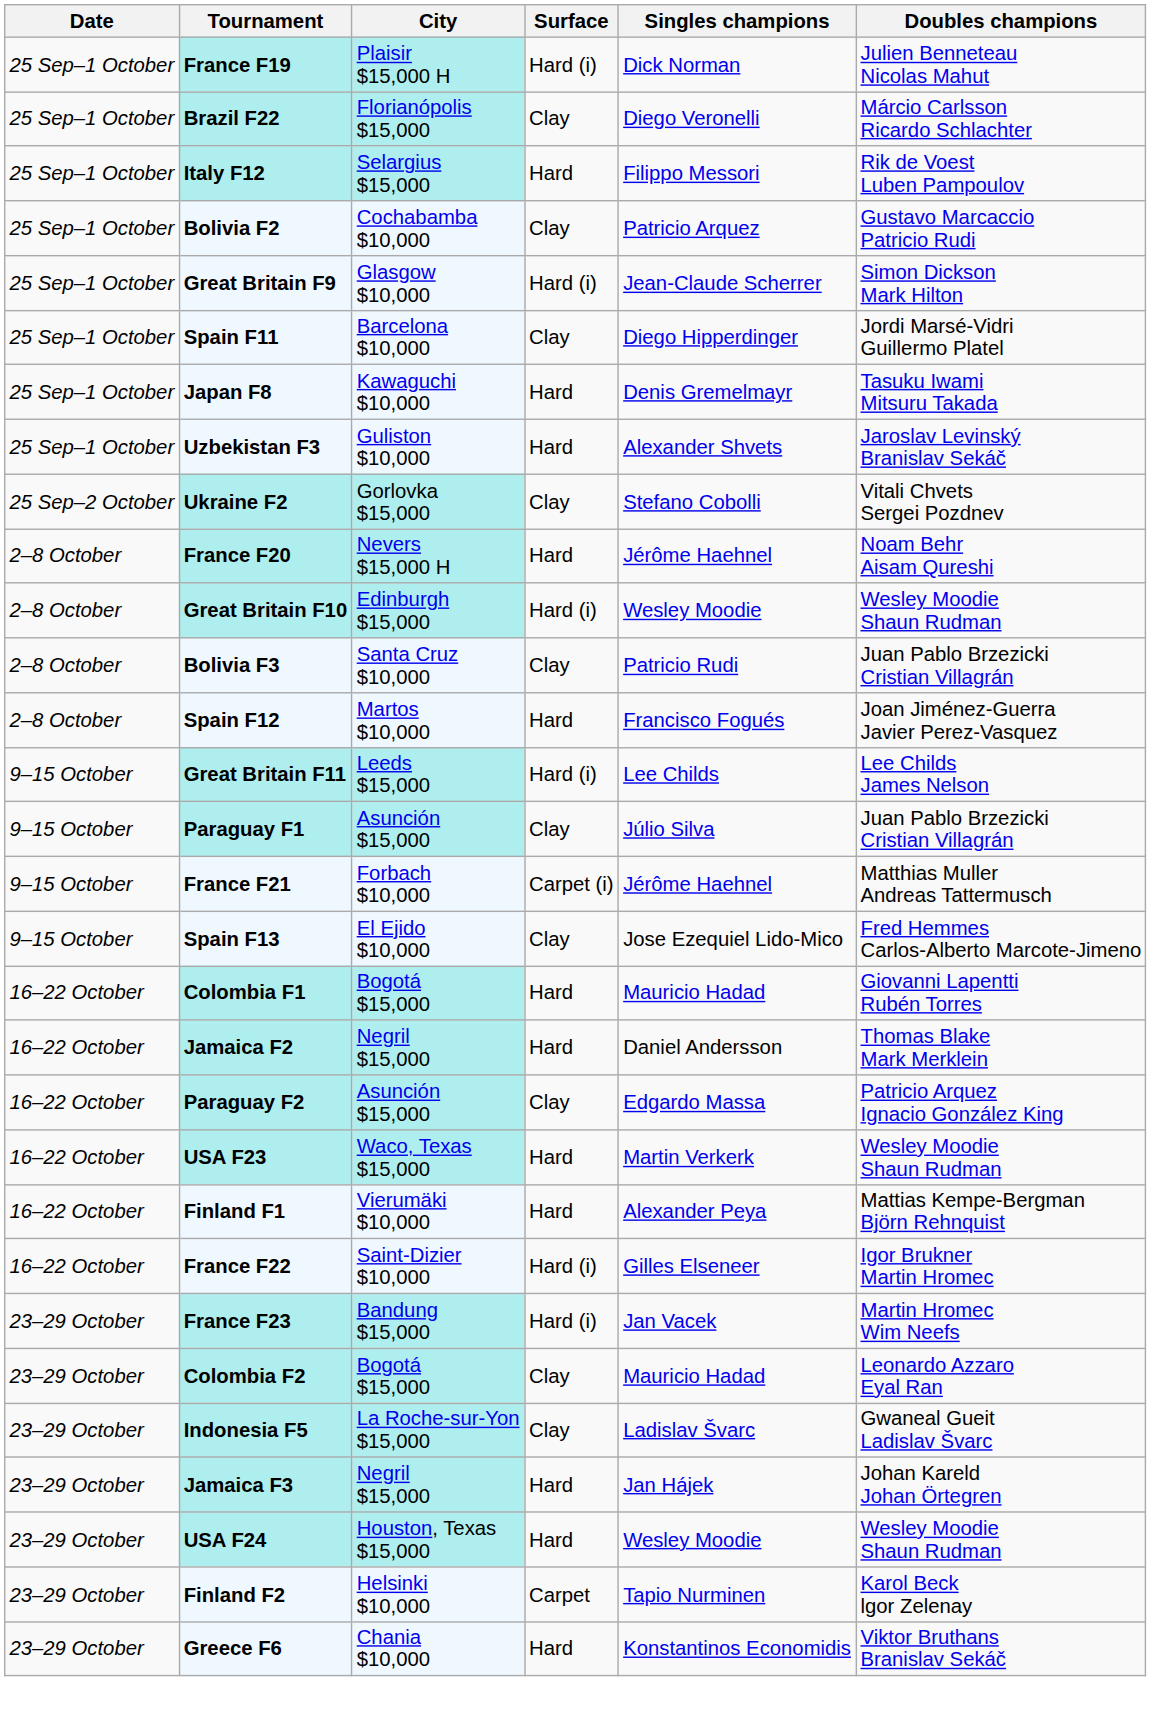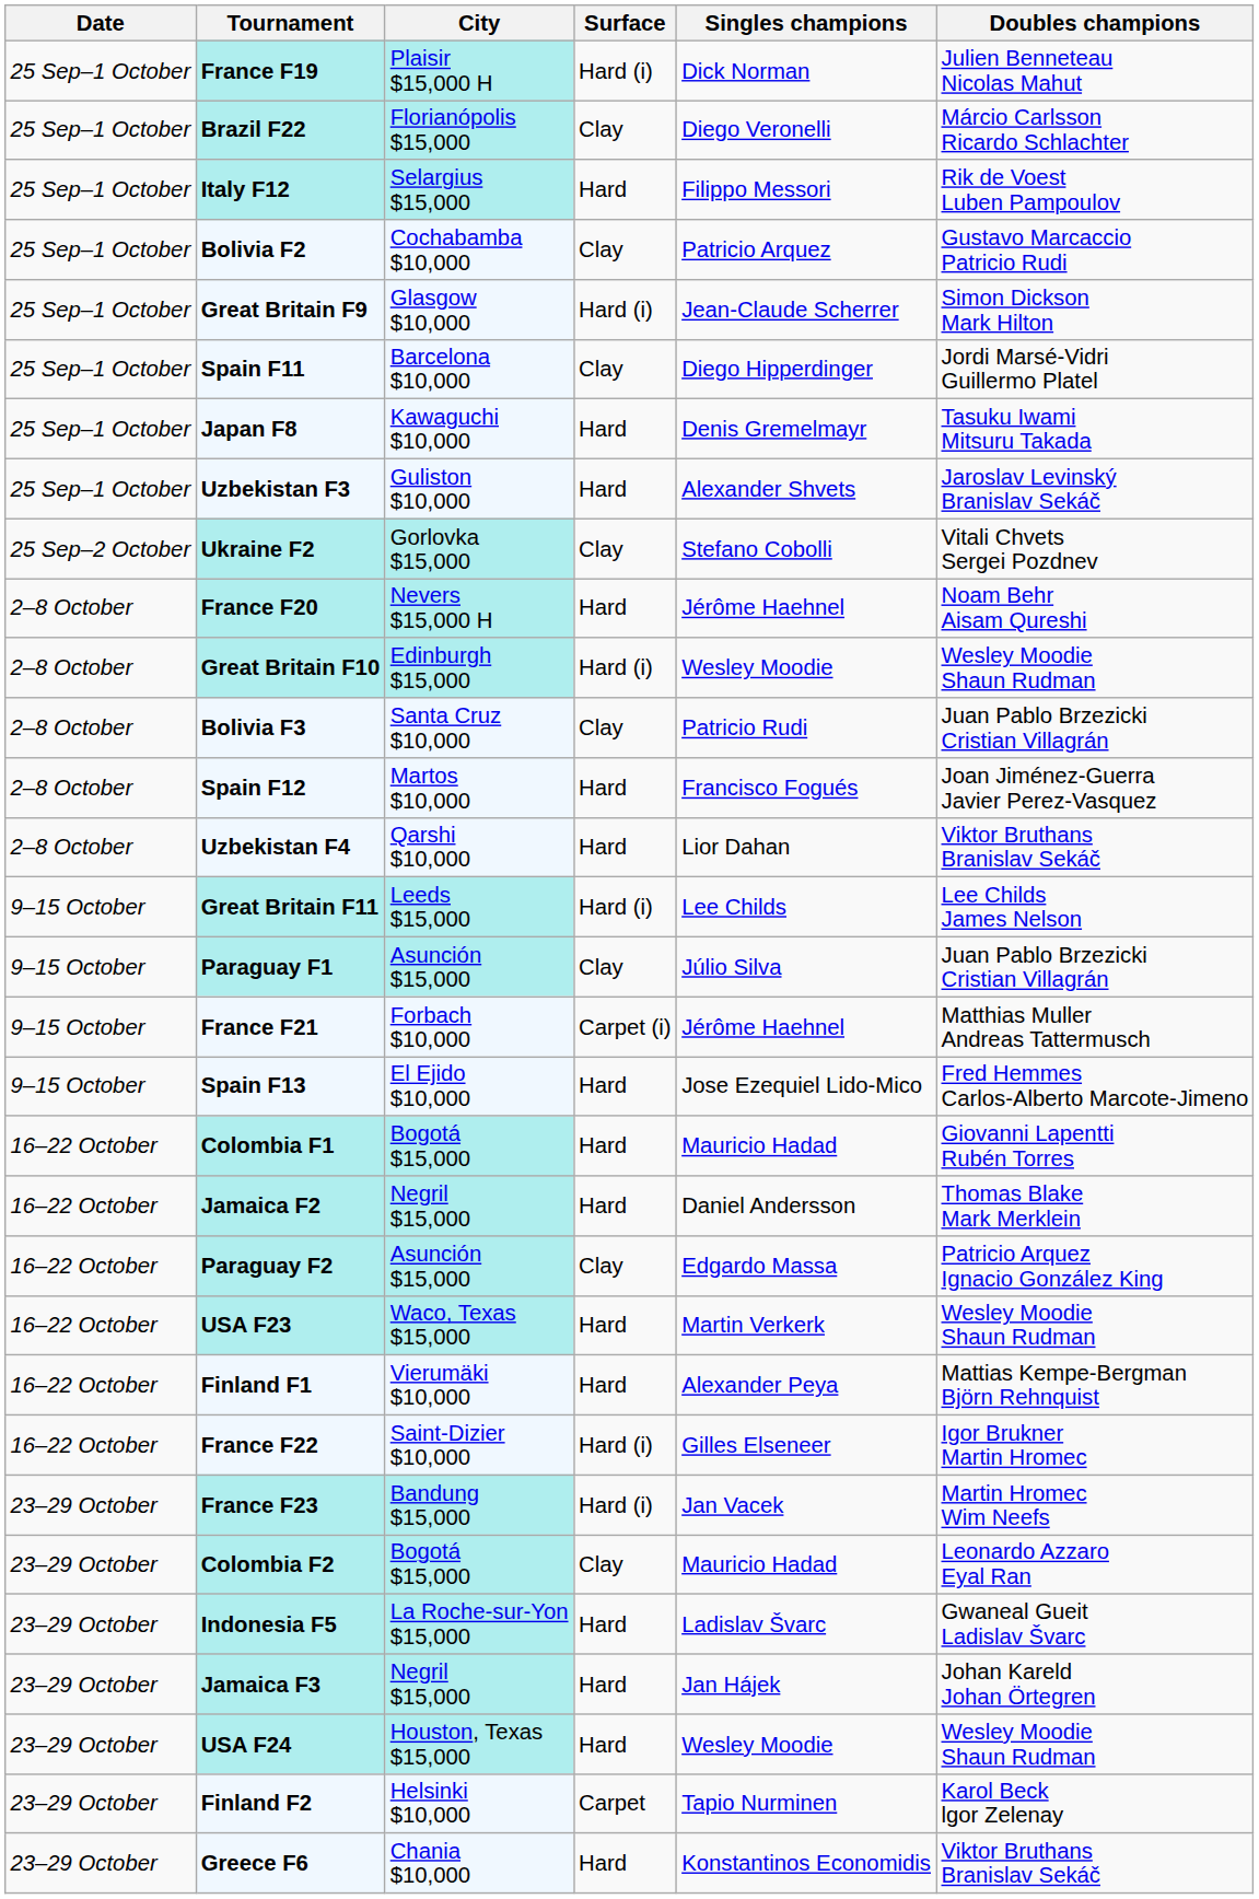 <table class="sortable wikitable" style="font-size:90%">
 <tr>
 <th>Date</th>
 <th>Tournament</th>
 <th>City</th>
 <th>Surface</th>
 <th>Singles champions</th>
 <th>Doubles champions</th>
 </tr>
 <tr>
 <td><em>25 Sep–1 October</em></td>
 <td style="background:#afeeee;"><strong>France F19</strong></td>
 <td style="background:#afeeee;"><a href='#'>Plaisir</a><br>$15,000 H</td>
 <td>Hard (i)</td>
 <td> <a href='#'>Dick Norman</a></td>
 <td> <a href='#'>Julien Benneteau</a> <br> <a href='#'>Nicolas Mahut</a></td>
 </tr>
 <tr>
 <td><em>25 Sep–1 October</em></td>
 <td style="background:#afeeee;"><strong>Brazil F22</strong></td>
 <td style="background:#afeeee;"><a href='#'>Florianópolis</a> <br>$15,000</td>
 <td>Clay</td>
 <td> <a href='#'>Diego Veronelli</a></td>
 <td> <a href='#'>Márcio Carlsson</a><br> <a href='#'>Ricardo Schlachter</a></td>
 </tr>
 <tr>
 <td><em>25 Sep–1 October</em></td>
 <td style="background:#afeeee;"><strong>Italy F12</strong></td>
 <td style="background:#afeeee;"><a href='#'>Selargius</a> <br>$15,000</td>
 <td>Hard</td>
 <td> <a href='#'>Filippo Messori</a></td>
 <td> <a href='#'>Rik de Voest</a><br> <a href='#'>Luben Pampoulov</a></td>
 </tr>
 <tr>
 <td><em>25 Sep–1 October</em></td>
 <td style="background:#f0f8ff;"><strong>Bolivia F2</strong></td>
 <td style="background:#f0f8ff;"><a href='#'>Cochabamba</a> <br>$10,000</td>
 <td>Clay</td>
 <td> <a href='#'>Patricio Arquez</a></td>
 <td> <a href='#'>Gustavo Marcaccio</a><br> <a href='#'>Patricio Rudi</a></td>
 </tr>
 <tr>
 <td><em>25 Sep–1 October</em></td>
 <td style="background:#f0f8ff;"><strong>Great Britain F9</strong></td>
 <td style="background:#f0f8ff;"><a href='#'>Glasgow</a><br>$10,000</td>
 <td>Hard (i)</td>
 <td> <a href='#'>Jean-Claude Scherrer</a></td>
 <td> <a href='#'>Simon Dickson</a><br> <a href='#'>Mark Hilton</a></td>
 </tr>
 <tr>
 <td><em>25 Sep–1 October</em></td>
 <td style="background:#f0f8ff;"><strong>Spain F11</strong></td>
 <td style="background:#f0f8ff;"><a href='#'>Barcelona</a> <br>$10,000</td>
 <td>Clay</td>
 <td> <a href='#'>Diego Hipperdinger</a></td>
 <td> Jordi Marsé-Vidri <br> Guillermo Platel</td>
 </tr>
 <tr>
 <td><em>25 Sep–1 October</em></td>
 <td style="background:#f0f8ff;"><strong>Japan F8</strong></td>
 <td style="background:#f0f8ff;"><a href='#'>Kawaguchi</a> <br>$10,000</td>
 <td>Hard</td>
 <td> <a href='#'>Denis Gremelmayr</a></td>
 <td> <a href='#'>Tasuku Iwami</a><br> <a href='#'>Mitsuru Takada</a></td>
 </tr>
 <tr>
 <td><em>25 Sep–1 October</em></td>
 <td style="background:#f0f8ff;"><strong>Uzbekistan F3</strong></td>
 <td style="background:#f0f8ff;"><a href='#'>Guliston</a> <br>$10,000</td>
 <td>Hard</td>
 <td> <a href='#'>Alexander Shvets</a></td>
 <td> <a href='#'>Jaroslav Levinský</a><br> <a href='#'>Branislav Sekáč</a></td>
 </tr>
 <tr>
 <td><em>25 Sep–2 October</em></td>
 <td style="background:#afeeee;"><strong>Ukraine F2</strong></td>
 <td style="background:#afeeee;">Gorlovka <br>$15,000</td>
 <td>Clay</td>
 <td> <a href='#'>Stefano Cobolli</a></td>
 <td> Vitali Chvets<br> Sergei Pozdnev</td>
 </tr>
 <tr>
 <td><em>2–8 October</em></td>
 <td style="background:#afeeee;"><strong>France F20</strong></td>
 <td style="background:#afeeee;"><a href='#'>Nevers</a> <br>$15,000 H</td>
 <td>Hard</td>
 <td> <a href='#'>Jérôme Haehnel</a></td>
 <td> <a href='#'>Noam Behr</a><br>  <a href='#'>Aisam Qureshi</a></td>
 </tr>
 <tr>
 <td><em>2–8 October</em></td>
 <td style="background:#afeeee;"><strong>Great Britain F10</strong></td>
 <td style="background:#afeeee;"><a href='#'>Edinburgh</a> <br>$15,000</td>
 <td>Hard (i)</td>
 <td> <a href='#'>Wesley Moodie</a></td>
 <td> <a href='#'>Wesley Moodie</a><br>  <a href='#'>Shaun Rudman</a></td>
 </tr>
 <tr>
 <td><em>2–8 October</em></td>
 <td style="background:#f0f8ff;"><strong>Bolivia F3</strong></td>
 <td style="background:#f0f8ff;"><a href='#'>Santa Cruz</a> <br>$10,000</td>
 <td>Clay</td>
 <td> <a href='#'>Patricio Rudi</a></td>
 <td> Juan Pablo Brzezicki<br>  <a href='#'>Cristian Villagrán</a></td>
 </tr>
 <tr>
 <td><em>2–8 October</em></td>
 <td style="background:#f0f8ff;"><strong>Spain F12</strong></td>
 <td style="background:#f0f8ff;"><a href='#'>Martos</a> <br>$10,000</td>
 <td>Hard</td>
 <td> <a href='#'>Francisco Fogués</a></td>
 <td> Joan Jiménez-Guerra <br>  Javier Perez-Vasquez</td>
 </tr>
 <tr>
+<td><em>2–8 October</em></td>
+<td style="background:#f0f8ff;"><strong>Uzbekistan F4</strong></td>
+<td style="background:#f0f8ff;"><a href='#'>Qarshi</a> <br>$10,000</td>
+<td>Hard</td>
+<td> Lior Dahan</td>
+<td> <a href='#'>Viktor Bruthans</a><br>  <a href='#'>Branislav Sekáč</a></td>
+</tr>
+<tr>
 <td><em>9–15 October</em></td>
 <td style="background:#afeeee;"><strong>Great Britain F11</strong></td>
 <td style="background:#afeeee;"><a href='#'>Leeds</a> <br>$15,000</td>
 <td>Hard (i)</td>
 <td> <a href='#'>Lee Childs</a></td>
 <td> <a href='#'>Lee Childs</a><br>  <a href='#'>James Nelson</a></td>
 </tr>
 <tr>
 <td><em>9–15 October</em></td>
 <td style="background:#afeeee;"><strong>Paraguay F1</strong></td>
 <td style="background:#afeeee;"><a href='#'>Asunción</a> <br>$15,000</td>
 <td>Clay</td>
 <td> <a href='#'>Júlio Silva</a></td>
 <td> Juan Pablo Brzezicki<br>  <a href='#'>Cristian Villagrán</a></td>
 </tr>
 <tr>
 <td><em>9–15 October</em></td>
 <td style="background:#f0f8ff;"><strong>France F21</strong></td>
 <td style="background:#f0f8ff;"><a href='#'>Forbach</a> <br>$10,000</td>
 <td>Carpet (i)</td>
 <td> <a href='#'>Jérôme Haehnel</a></td>
 <td> Matthias Muller<br>  Andreas Tattermusch</td>
 </tr>
 <tr>
 <td><em>9–15 October</em></td>
 <td style="background:#f0f8ff;"><strong>Spain F13</strong></td>
 <td style="background:#f0f8ff;"><a href='#'>El Ejido</a> <br>$10,000</td>
-<td>Clay</td>
+<td>Hard</td>
 <td> Jose Ezequiel Lido-Mico</td>
 <td> <a href='#'>Fred Hemmes</a> <br>  Carlos-Alberto Marcote-Jimeno</td>
 </tr>
 <tr>
 <td><em>16–22 October</em></td>
 <td style="background:#afeeee;"><strong>Colombia F1</strong></td>
 <td style="background:#afeeee;"><a href='#'>Bogotá</a> <br>$15,000</td>
 <td>Hard</td>
 <td> <a href='#'>Mauricio Hadad</a></td>
 <td> <a href='#'>Giovanni Lapentti</a><br>  <a href='#'>Rubén Torres</a></td>
 </tr>
 <tr>
 <td><em>16–22 October</em></td>
 <td style="background:#afeeee;"><strong>Jamaica F2</strong></td>
 <td style="background:#afeeee;"><a href='#'>Negril</a> <br>$15,000</td>
 <td>Hard</td>
 <td> Daniel Andersson</td>
 <td> <a href='#'>Thomas Blake</a><br>  <a href='#'>Mark Merklein</a></td>
 </tr>
 <tr>
 <td><em>16–22 October</em></td>
 <td style="background:#afeeee;"><strong>Paraguay F2</strong></td>
 <td style="background:#afeeee;"><a href='#'>Asunción</a> <br>$15,000</td>
 <td>Clay</td>
 <td> <a href='#'>Edgardo Massa</a></td>
 <td> <a href='#'>Patricio Arquez</a><br>  <a href='#'>Ignacio González King</a></td>
 </tr>
 <tr>
 <td><em>16–22 October</em></td>
 <td style="background:#afeeee;"><strong>USA F23</strong></td>
 <td style="background:#afeeee;"><a href='#'>Waco, Texas</a><br>$15,000</td>
 <td>Hard</td>
 <td> <a href='#'>Martin Verkerk</a></td>
 <td> <a href='#'>Wesley Moodie</a><br>  <a href='#'>Shaun Rudman</a></td>
 </tr>
 <tr>
 <td><em>16–22 October</em></td>
 <td style="background:#f0f8ff;"><strong>Finland F1</strong></td>
 <td style="background:#f0f8ff;"><a href='#'>Vierumäki</a><br>$10,000</td>
 <td>Hard</td>
 <td> <a href='#'>Alexander Peya</a></td>
 <td> Mattias Kempe-Bergman<br>  <a href='#'>Björn Rehnquist</a></td>
 </tr>
 <tr>
 <td><em>16–22 October</em></td>
 <td style="background:#f0f8ff;"><strong>France F22</strong></td>
 <td style="background:#f0f8ff;"><a href='#'>Saint-Dizier</a> <br>$10,000</td>
 <td>Hard (i)</td>
 <td> <a href='#'>Gilles Elseneer</a></td>
 <td> <a href='#'>Igor Brukner</a><br>  <a href='#'>Martin Hromec</a></td>
 </tr>
 <tr>
 <td><em>23–29 October</em></td>
 <td style="background:#afeeee;"><strong>France F23</strong></td>
 <td style="background:#afeeee;"><a href='#'>Bandung</a> <br>$15,000</td>
 <td>Hard (i)</td>
 <td> <a href='#'>Jan Vacek</a></td>
 <td> <a href='#'>Martin Hromec</a> <br>  <a href='#'>Wim Neefs</a></td>
 </tr>
 <tr>
 <td><em>23–29 October</em></td>
 <td style="background:#afeeee;"><strong>Colombia F2</strong></td>
 <td style="background:#afeeee;"><a href='#'>Bogotá</a> <br>$15,000</td>
 <td>Clay</td>
 <td> <a href='#'>Mauricio Hadad</a></td>
 <td> <a href='#'>Leonardo Azzaro</a><br>  <a href='#'>Eyal Ran</a></td>
 </tr>
 <tr>
 <td><em>23–29 October</em></td>
 <td style="background:#afeeee;"><strong>Indonesia F5</strong></td>
 <td style="background:#afeeee;"><a href='#'>La Roche-sur-Yon</a> <br>$15,000</td>
-<td>Clay</td>
+<td>Hard</td>
 <td> <a href='#'>Ladislav Švarc</a></td>
 <td> Gwaneal Gueit<br>  <a href='#'>Ladislav Švarc</a></td>
 </tr>
 <tr>
 <td><em>23–29 October</em></td>
 <td style="background:#afeeee;"><strong>Jamaica F3</strong></td>
 <td style="background:#afeeee;"><a href='#'>Negril</a> <br>$15,000</td>
 <td>Hard</td>
 <td> <a href='#'>Jan Hájek</a></td>
 <td> Johan Kareld<br>  <a href='#'>Johan Örtegren</a></td>
 </tr>
 <tr>
 <td><em>23–29 October</em></td>
 <td style="background:#afeeee;"><strong>USA F24</strong></td>
 <td style="background:#afeeee;"><a href='#'>Houston</a>, Texas <br>$15,000</td>
 <td>Hard</td>
 <td> <a href='#'>Wesley Moodie</a></td>
 <td> <a href='#'>Wesley Moodie</a><br>  <a href='#'>Shaun Rudman</a></td>
 </tr>
 <tr>
 <td><em>23–29 October</em></td>
 <td style="background:#f0f8ff;"><strong>Finland F2</strong></td>
 <td style="background:#f0f8ff;"><a href='#'>Helsinki</a> <br>$10,000</td>
 <td>Carpet</td>
 <td> <a href='#'>Tapio Nurminen</a></td>
 <td>  <a href='#'>Karol Beck</a><br>  lgor Zelenay</td>
 </tr>
 <tr>
 <td><em>23–29 October</em></td>
 <td style="background:#f0f8ff;"><strong>Greece F6</strong></td>
 <td style="background:#f0f8ff;"><a href='#'>Chania</a> <br>$10,000</td>
 <td>Hard</td>
 <td> <a href='#'>Konstantinos Economidis</a></td>
 <td> <a href='#'>Viktor Bruthans</a><br>  <a href='#'>Branislav Sekáč</a></td>
 </tr>
 </table>
